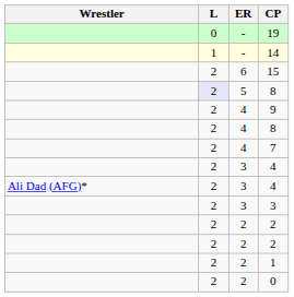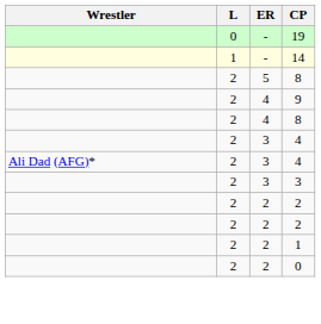 <table class="wikitable" style="text-align: center;" |>
 <tr>
 <th width="250">Wrestler</th>
 <th width="32">L</th>
 <th width="32">ER</th>
 <th width="32">CP</th>
 </tr>
 <tr bgcolor="ccffcc">
 <td style="text-align:left;"></td>
 <td>0</td>
 <td>-</td>
 <td>19</td>
 </tr>
 <tr bgcolor="lightyellow">
 <td style="text-align:left;"></td>
 <td>1</td>
 <td>-</td>
 <td>14</td>
 </tr>
 <tr>
 <td style="text-align:left;"></td>
 <td>2</td>
-<td>6</td>
-<td>15</td>
-</tr>
-<tr>
-<td style="text-align:left;"></td>
-<td style="background: lavender;">2</td>
 <td>5</td>
 <td>8</td>
 </tr>
 <tr>
 <td style="text-align:left;"></td>
 <td>2</td>
 <td>4</td>
 <td>9</td>
 </tr>
 <tr>
 <td style="text-align:left;"></td>
 <td>2</td>
 <td>4</td>
 <td>8</td>
-</tr>
-<tr>
-<td style="text-align:left;"></td>
-<td>2</td>
-<td>4</td>
-<td>7</td>
 </tr>
 <tr>
 <td style="text-align:left;"></td>
 <td>2</td>
 <td>3</td>
 <td>4</td>
 </tr>
 <tr>
 <td style="text-align:left;"><a href='#'>Ali Dad</a> <a href='#'>(AFG)</a>*</td>
 <td>2</td>
 <td>3</td>
 <td>4</td>
 </tr>
 <tr>
 <td style="text-align:left;"></td>
 <td>2</td>
 <td>3</td>
 <td>3</td>
 </tr>
 <tr>
 <td style="text-align:left;"></td>
 <td>2</td>
 <td>2</td>
 <td>2</td>
 </tr>
 <tr>
 <td style="text-align:left;"></td>
 <td>2</td>
 <td>2</td>
 <td>2</td>
 </tr>
 <tr>
 <td style="text-align:left;"></td>
 <td>2</td>
 <td>2</td>
 <td>1</td>
 </tr>
 <tr>
 <td style="text-align:left;"></td>
 <td>2</td>
 <td>2</td>
 <td>0</td>
 </tr>
 </table>
